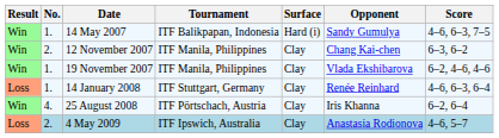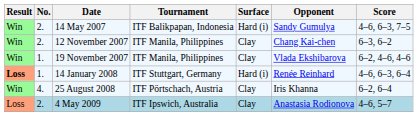 <table class="sortable wikitable" style=font-size:97%>
 <tr>
 <th>Result</th>
 <th>No.</th>
 <th>Date</th>
 <th>Tournament</th>
 <th>Surface</th>
 <th>Opponent</th>
 <th class="unsortable">Score</th>
 </tr>
 <tr style="background:#f0f8ff;">
 <td style="background:#98fb98;">Win</td>
-<td>1.</td>
+<td>2.</td>
 <td>14 May 2007</td>
 <td>ITF Balikpapan, Indonesia</td>
 <td>Hard (i)</td>
 <td> <a href='#'>Sandy Gumulya</a></td>
 <td>4–6, 6–3, 7–5</td>
 </tr>
 <tr style="background:#f0f8ff;">
 <td style="background:#98fb98;">Win</td>
 <td>2.</td>
 <td>12 November 2007</td>
 <td>ITF Manila, Philippines</td>
 <td>Clay</td>
 <td> <a href='#'>Chang Kai-chen</a></td>
 <td>6–3, 6–2</td>
 </tr>
 <tr style="background:#f0f8ff;">
 <td style="background:#98fb98;">Win</td>
 <td>1.</td>
 <td>19 November 2007</td>
 <td>ITF Manila, Philippines</td>
 <td>Clay</td>
 <td> <a href='#'>Vlada Ekshibarova</a></td>
 <td>6–2, 4–6, 4–6</td>
 </tr>
 <tr style="background:#f0f8ff;">
-<td style="background:#ffa07a;">Loss</td>
+<td style="background:#ffa07a;"><strong>Loss</strong></td>
 <td>1.</td>
 <td>14 January 2008</td>
 <td>ITF Stuttgart, Germany</td>
-<td>Clay</td>
+<td>Hard (i)</td>
 <td> <a href='#'>Renée Reinhard</a></td>
 <td>4–6, 6–3, 6–4</td>
 </tr>
 <tr style="background:#f0f8ff;">
 <td style="background:#98fb98;">Win</td>
 <td>4.</td>
 <td>25 August 2008</td>
 <td>ITF Pörtschach, Austria</td>
 <td>Clay</td>
 <td> Iris Khanna</td>
 <td>6–2, 6–4</td>
 </tr>
 <tr style="background:lightblue;">
 <td style="background:#ffa07a;">Loss</td>
 <td>2.</td>
 <td>4 May 2009</td>
 <td>ITF Ipswich, Australia</td>
 <td>Clay</td>
 <td> <a href='#'>Anastasia Rodionova</a></td>
 <td>4–6, 5–7</td>
 </tr>
 </table>
